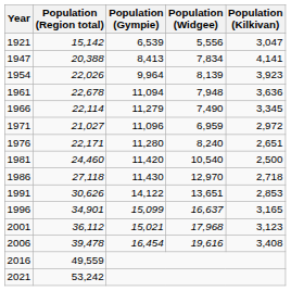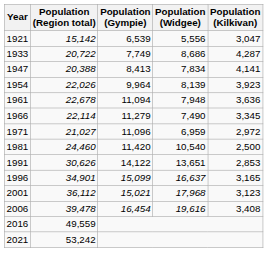 <table class="wikitable" style="text-align:right;">
 <tr>
 <th>Year</th>
 <th>Population<br>(Region total)</th>
 <th>Population<br>(Gympie)</th>
 <th>Population<br>(Widgee)</th>
 <th>Population<br>(Kilkivan)</th>
 </tr>
 <tr>
 <td>1921</td>
 <td><em>15,142</em></td>
 <td>6,539</td>
 <td>5,556</td>
 <td>3,047</td>
+</tr>
+<tr>
+<td>1933</td>
+<td><em>20,722</em></td>
+<td>7,749</td>
+<td>8,686</td>
+<td>4,287</td>
 </tr>
 <tr>
 <td>1947</td>
 <td><em>20,388</em></td>
 <td>8,413</td>
 <td>7,834</td>
 <td>4,141</td>
 </tr>
 <tr>
 <td>1954</td>
 <td><em>22,026</em></td>
 <td>9,964</td>
 <td>8,139</td>
 <td>3,923</td>
 </tr>
 <tr>
 <td>1961</td>
 <td><em>22,678</em></td>
 <td>11,094</td>
 <td>7,948</td>
 <td>3,636</td>
 </tr>
 <tr>
 <td>1966</td>
 <td><em>22,114</em></td>
 <td>11,279</td>
 <td>7,490</td>
 <td>3,345</td>
 </tr>
 <tr>
 <td>1971</td>
 <td><em>21,027</em></td>
 <td>11,096</td>
 <td>6,959</td>
 <td>2,972</td>
 </tr>
 <tr>
-<td>1976</td>
-<td><em>22,171</em></td>
-<td>11,280</td>
-<td>8,240</td>
-<td>2,651</td>
-</tr>
-<tr>
 <td>1981</td>
 <td><em>24,460</em></td>
 <td>11,420</td>
 <td>10,540</td>
 <td>2,500</td>
-</tr>
-<tr>
-<td>1986</td>
-<td><em>27,118</em></td>
-<td>11,430</td>
-<td>12,970</td>
-<td>2,718</td>
 </tr>
 <tr>
 <td>1991</td>
 <td><em>30,626</em></td>
 <td>14,122</td>
 <td>13,651</td>
 <td>2,853</td>
 </tr>
 <tr>
 <td>1996</td>
 <td><em>34,901</em></td>
 <td><em>15,099</em></td>
 <td><em>16,637</em></td>
 <td>3,165</td>
 </tr>
 <tr>
 <td>2001</td>
 <td><em>36,112</em></td>
 <td><em>15,021</em></td>
 <td><em>17,968</em></td>
 <td>3,123</td>
 </tr>
 <tr>
 <td>2006</td>
 <td><em>39,478</em></td>
 <td><em>16,454</em></td>
 <td><em>19,616</em></td>
 <td>3,408</td>
 </tr>
 <tr>
 <td>2016</td>
 <td>49,559</td>
 <td colspan=3 style="text-align: left;"></td>
 </tr>
 <tr>
 <td>2021</td>
 <td>53,242</td>
 <td colspan=3 style="text-align: left;"></td>
 </tr>
 </table>
